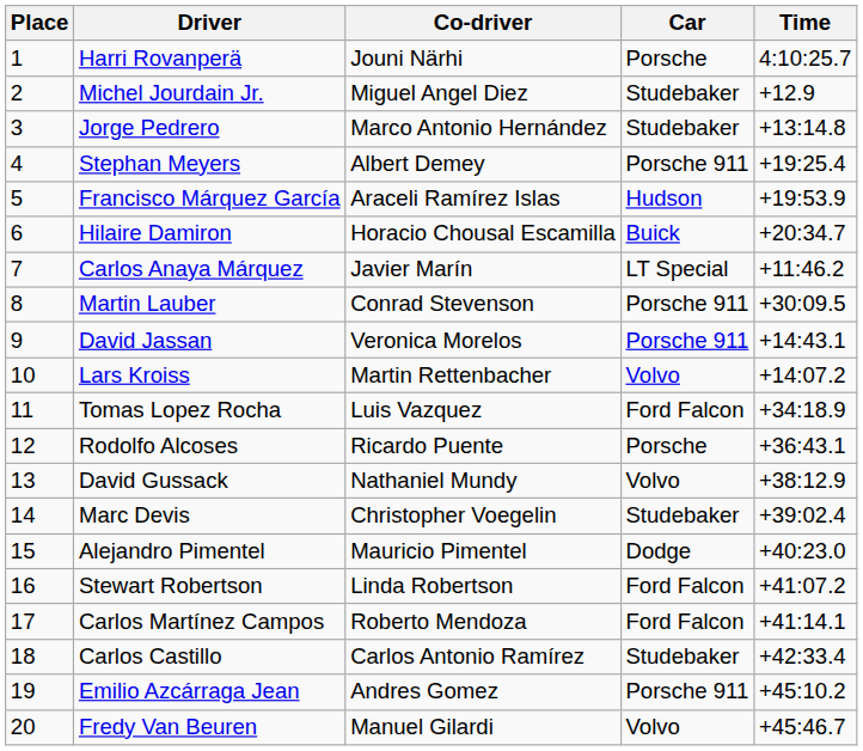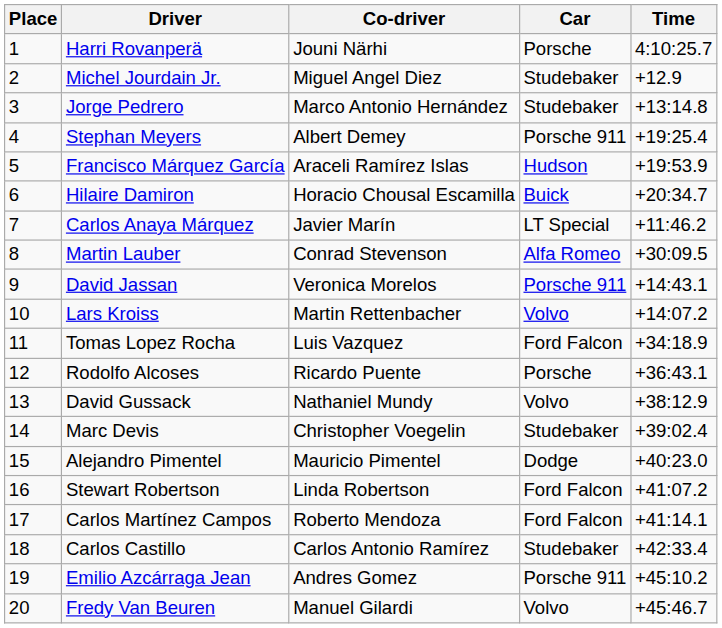 <table class="wikitable">
 <tr>
 <th>Place</th>
 <th>Driver</th>
 <th>Co-driver</th>
 <th>Car</th>
 <th>Time</th>
 </tr>
 <tr>
 <td>1</td>
 <td> <a href='#'>Harri Rovanperä</a></td>
 <td> Jouni Närhi</td>
 <td>Porsche</td>
 <td>4:10:25.7</td>
 </tr>
 <tr>
 <td>2</td>
 <td> <a href='#'>Michel Jourdain Jr.</a></td>
 <td> Miguel Angel Diez</td>
 <td>Studebaker</td>
 <td>+12.9</td>
 </tr>
 <tr>
 <td>3</td>
 <td> <a href='#'>Jorge Pedrero</a></td>
 <td> Marco Antonio Hernández</td>
 <td>Studebaker</td>
 <td>+13:14.8</td>
 </tr>
 <tr>
 <td>4</td>
 <td> <a href='#'>Stephan Meyers</a></td>
 <td> Albert Demey</td>
 <td>Porsche 911</td>
 <td>+19:25.4</td>
 </tr>
 <tr>
 <td>5</td>
 <td> <a href='#'>Francisco Márquez García</a></td>
 <td> Araceli Ramírez Islas</td>
 <td><a href='#'>Hudson</a></td>
 <td>+19:53.9</td>
 </tr>
 <tr>
 <td>6</td>
 <td> <a href='#'>Hilaire Damiron</a></td>
 <td> Horacio Chousal Escamilla</td>
 <td><a href='#'>Buick</a></td>
 <td>+20:34.7</td>
 </tr>
 <tr>
 <td>7</td>
 <td> <a href='#'>Carlos Anaya Márquez</a></td>
 <td> Javier Marín</td>
 <td>LT Special</td>
 <td>+11:46.2</td>
 </tr>
 <tr>
 <td>8</td>
 <td> <a href='#'>Martin Lauber</a></td>
 <td> Conrad Stevenson</td>
-<td>Porsche 911</td>
+<td><a href='#'>Alfa Romeo</a></td>
 <td>+30:09.5</td>
 </tr>
 <tr>
 <td>9</td>
 <td> <a href='#'>David Jassan</a></td>
 <td> Veronica Morelos</td>
 <td><a href='#'>Porsche 911</a></td>
 <td>+14:43.1</td>
 </tr>
 <tr>
 <td>10</td>
 <td> <a href='#'>Lars Kroiss</a></td>
 <td> Martin Rettenbacher</td>
 <td><a href='#'>Volvo</a></td>
 <td>+14:07.2</td>
 </tr>
 <tr>
 <td>11</td>
 <td> Tomas Lopez Rocha</td>
 <td> Luis Vazquez</td>
 <td>Ford Falcon</td>
 <td>+34:18.9</td>
 </tr>
 <tr>
 <td>12</td>
 <td> Rodolfo Alcoses</td>
 <td> Ricardo Puente</td>
 <td>Porsche</td>
 <td>+36:43.1</td>
 </tr>
 <tr>
 <td>13</td>
 <td> David Gussack</td>
 <td> Nathaniel Mundy</td>
 <td>Volvo</td>
 <td>+38:12.9</td>
 </tr>
 <tr>
 <td>14</td>
 <td> Marc Devis</td>
 <td> Christopher Voegelin</td>
 <td>Studebaker</td>
 <td>+39:02.4</td>
 </tr>
 <tr>
 <td>15</td>
 <td> Alejandro Pimentel</td>
 <td> Mauricio Pimentel</td>
 <td>Dodge</td>
 <td>+40:23.0</td>
 </tr>
 <tr>
 <td>16</td>
 <td> Stewart Robertson</td>
 <td> Linda Robertson</td>
 <td>Ford Falcon</td>
 <td>+41:07.2</td>
 </tr>
 <tr>
 <td>17</td>
 <td> Carlos Martínez Campos</td>
 <td> Roberto Mendoza</td>
 <td>Ford Falcon</td>
 <td>+41:14.1</td>
 </tr>
 <tr>
 <td>18</td>
 <td> Carlos Castillo</td>
 <td> Carlos Antonio Ramírez</td>
 <td>Studebaker</td>
 <td>+42:33.4</td>
 </tr>
 <tr>
 <td>19</td>
 <td> <a href='#'>Emilio Azcárraga Jean</a></td>
 <td> Andres Gomez</td>
 <td>Porsche 911</td>
 <td>+45:10.2</td>
 </tr>
 <tr>
 <td>20</td>
 <td> <a href='#'>Fredy Van Beuren</a></td>
 <td> Manuel Gilardi</td>
 <td>Volvo</td>
 <td>+45:46.7</td>
 </tr>
 </table>
